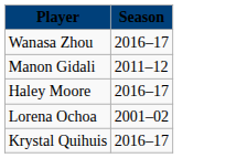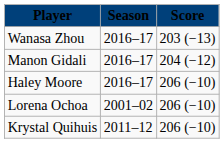 <table class="wikitable">
 <tr>
 <th style="background:#00407a;"><span>Player</span></th>
 <th style="background:#00407a;"><span>Season</span></th>
+<th style="background:#00407a;"><span>Score</span></th>
 </tr>
 <tr>
 <td>Wanasa Zhou</td>
 <td>2016–17</td>
+<td>203 (−13)</td>
 </tr>
 <tr>
 <td>Manon Gidali</td>
-<td>2011–12</td>
+<td>2016–17</td>
+<td>204 (−12)</td>
 </tr>
 <tr>
 <td>Haley Moore</td>
 <td>2016–17</td>
+<td>206 (−10)</td>
 </tr>
 <tr>
 <td>Lorena Ochoa</td>
 <td>2001–02</td>
+<td>206 (−10)</td>
 </tr>
 <tr>
 <td>Krystal Quihuis</td>
-<td>2016–17</td>
+<td>2011–12</td>
+<td>206 (−10)</td>
 </tr>
 </table>
